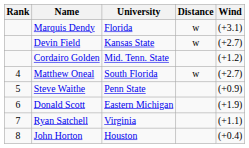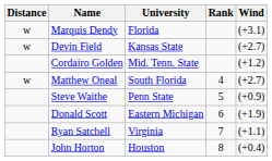 <table class="wikitable sortable" style="text-align:center">
 <tr>
-<th>Rank</th>
+<th>Distance</th>
 <th>Name</th>
 <th>University</th>
-<th>Distance</th>
+<th>Rank</th>
 <th>Wind</th>
 </tr>
 <tr>
-<td></td>
+<td>w</td>
 <td align=left><a href='#'>Marquis Dendy</a></td>
 <td align=left><a href='#'>Florida</a></td>
-<td>w</td>
+<td></td>
 <td>(+3.1)</td>
 </tr>
 <tr>
-<td></td>
+<td>w</td>
 <td align=left><a href='#'>Devin Field</a></td>
 <td align="left"><a href='#'>Kansas State</a></td>
-<td>w</td>
+<td></td>
 <td>(+2.7)</td>
 </tr>
 <tr>
 <td></td>
 <td align=left><a href='#'>Cordairo Golden</a></td>
 <td align="left"><a href='#'>Mid. Tenn. State</a></td>
 <td></td>
 <td>(+1.2)</td>
 </tr>
 <tr>
-<td>4</td>
+<td>w</td>
 <td align=left><a href='#'>Matthew Oneal</a></td>
 <td align="left"><a href='#'>South Florida</a></td>
-<td>w</td>
+<td>4</td>
 <td>(+2.7)</td>
 </tr>
 <tr>
-<td>5</td>
+<td></td>
 <td align=left><a href='#'>Steve Waithe</a></td>
 <td align="left"><a href='#'>Penn State</a></td>
-<td></td>
+<td>5</td>
 <td>(+0.9)</td>
 </tr>
 <tr>
-<td>6</td>
+<td></td>
 <td align=left><a href='#'>Donald Scott</a></td>
 <td align=left><a href='#'>Eastern Michigan</a></td>
-<td></td>
+<td>6</td>
 <td>(+1.9)</td>
 </tr>
 <tr>
-<td>7</td>
+<td></td>
 <td align=left><a href='#'>Ryan Satchell</a></td>
 <td align="left"><a href='#'>Virginia</a></td>
-<td></td>
+<td>7</td>
 <td>(+1.1)</td>
 </tr>
 <tr>
-<td>8</td>
+<td></td>
 <td align=left><a href='#'>John Horton</a></td>
 <td align="left"><a href='#'>Houston</a></td>
-<td></td>
+<td>8</td>
 <td>(+0.4)</td>
 </tr>
 </table>
